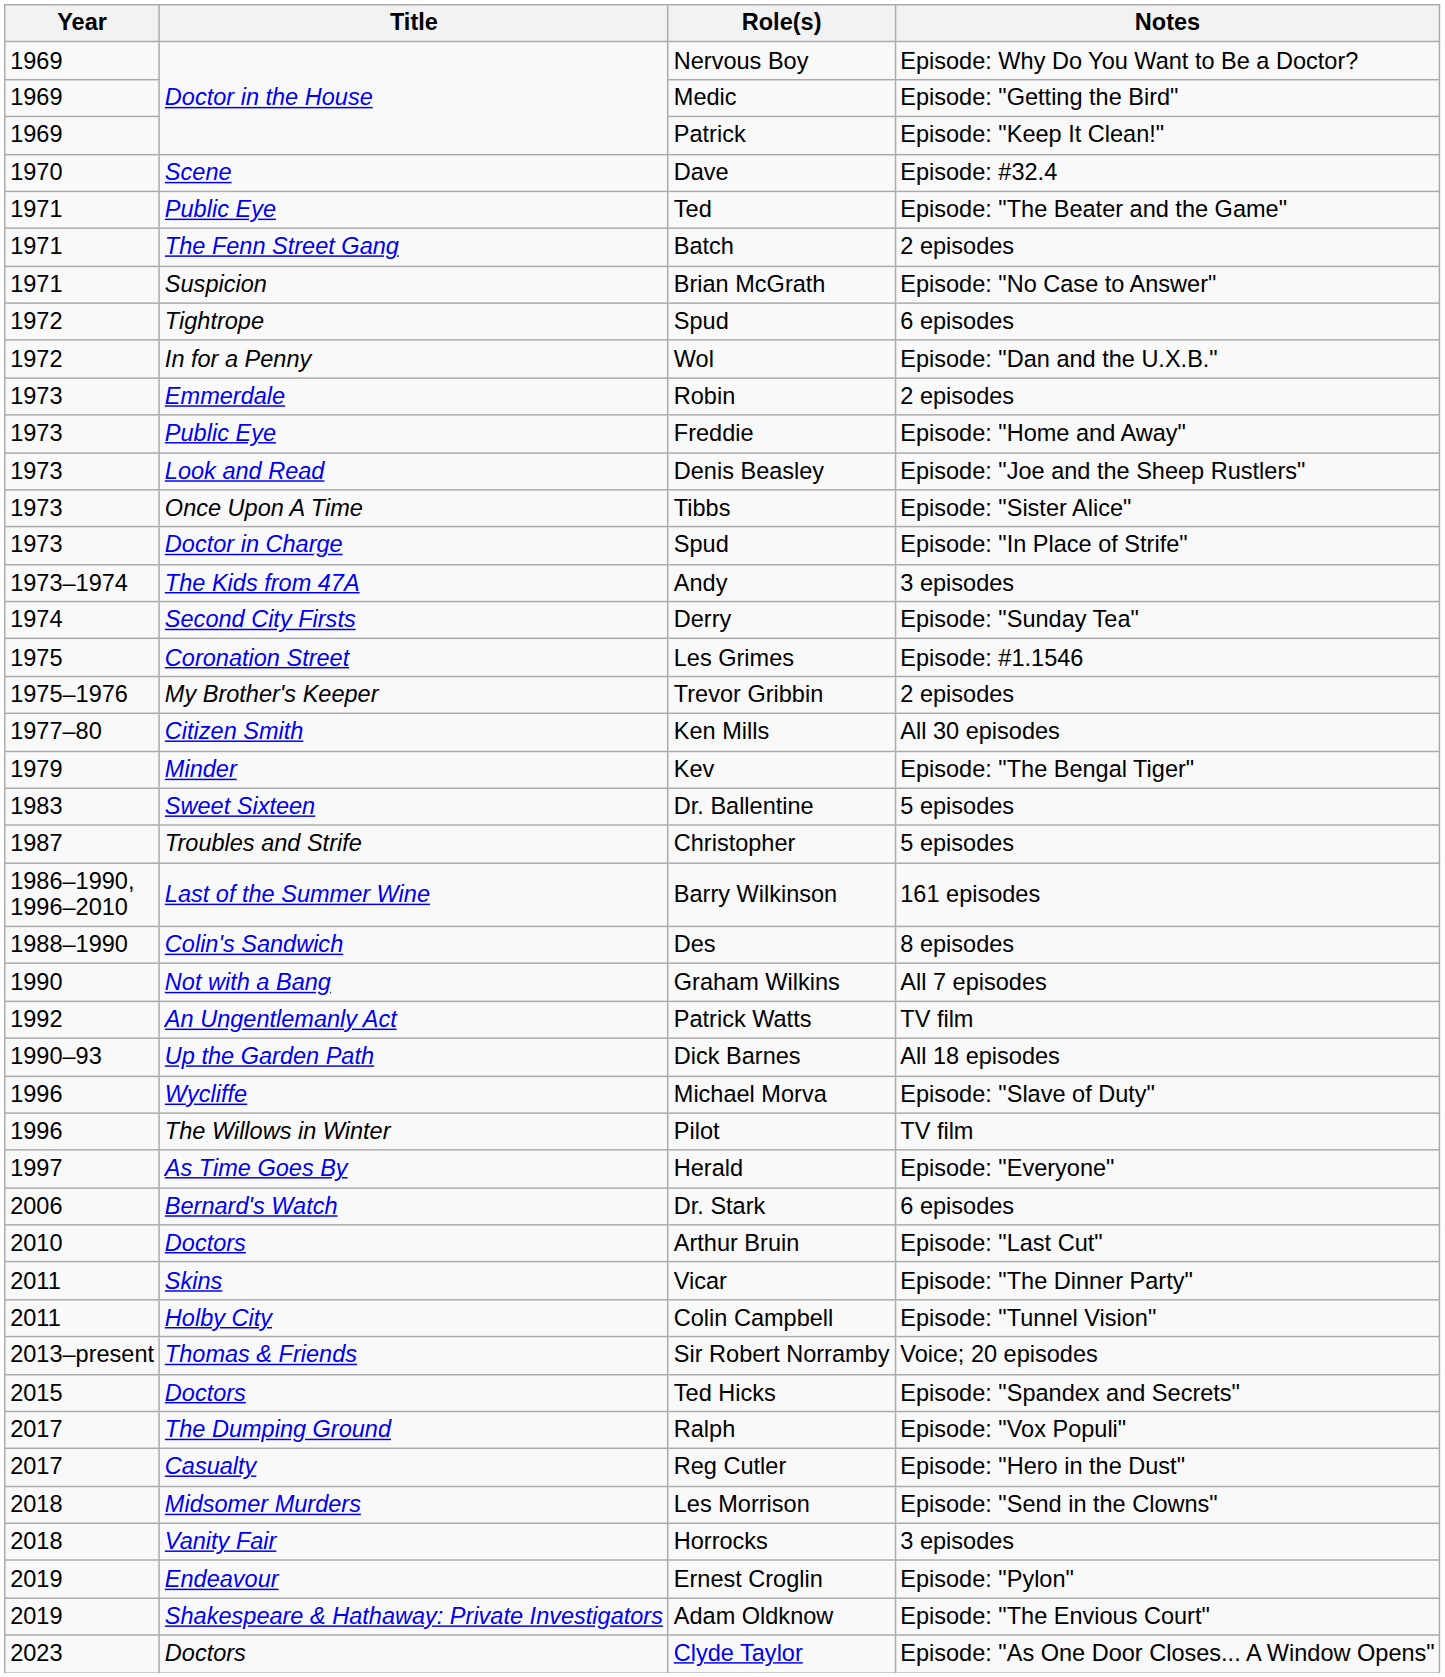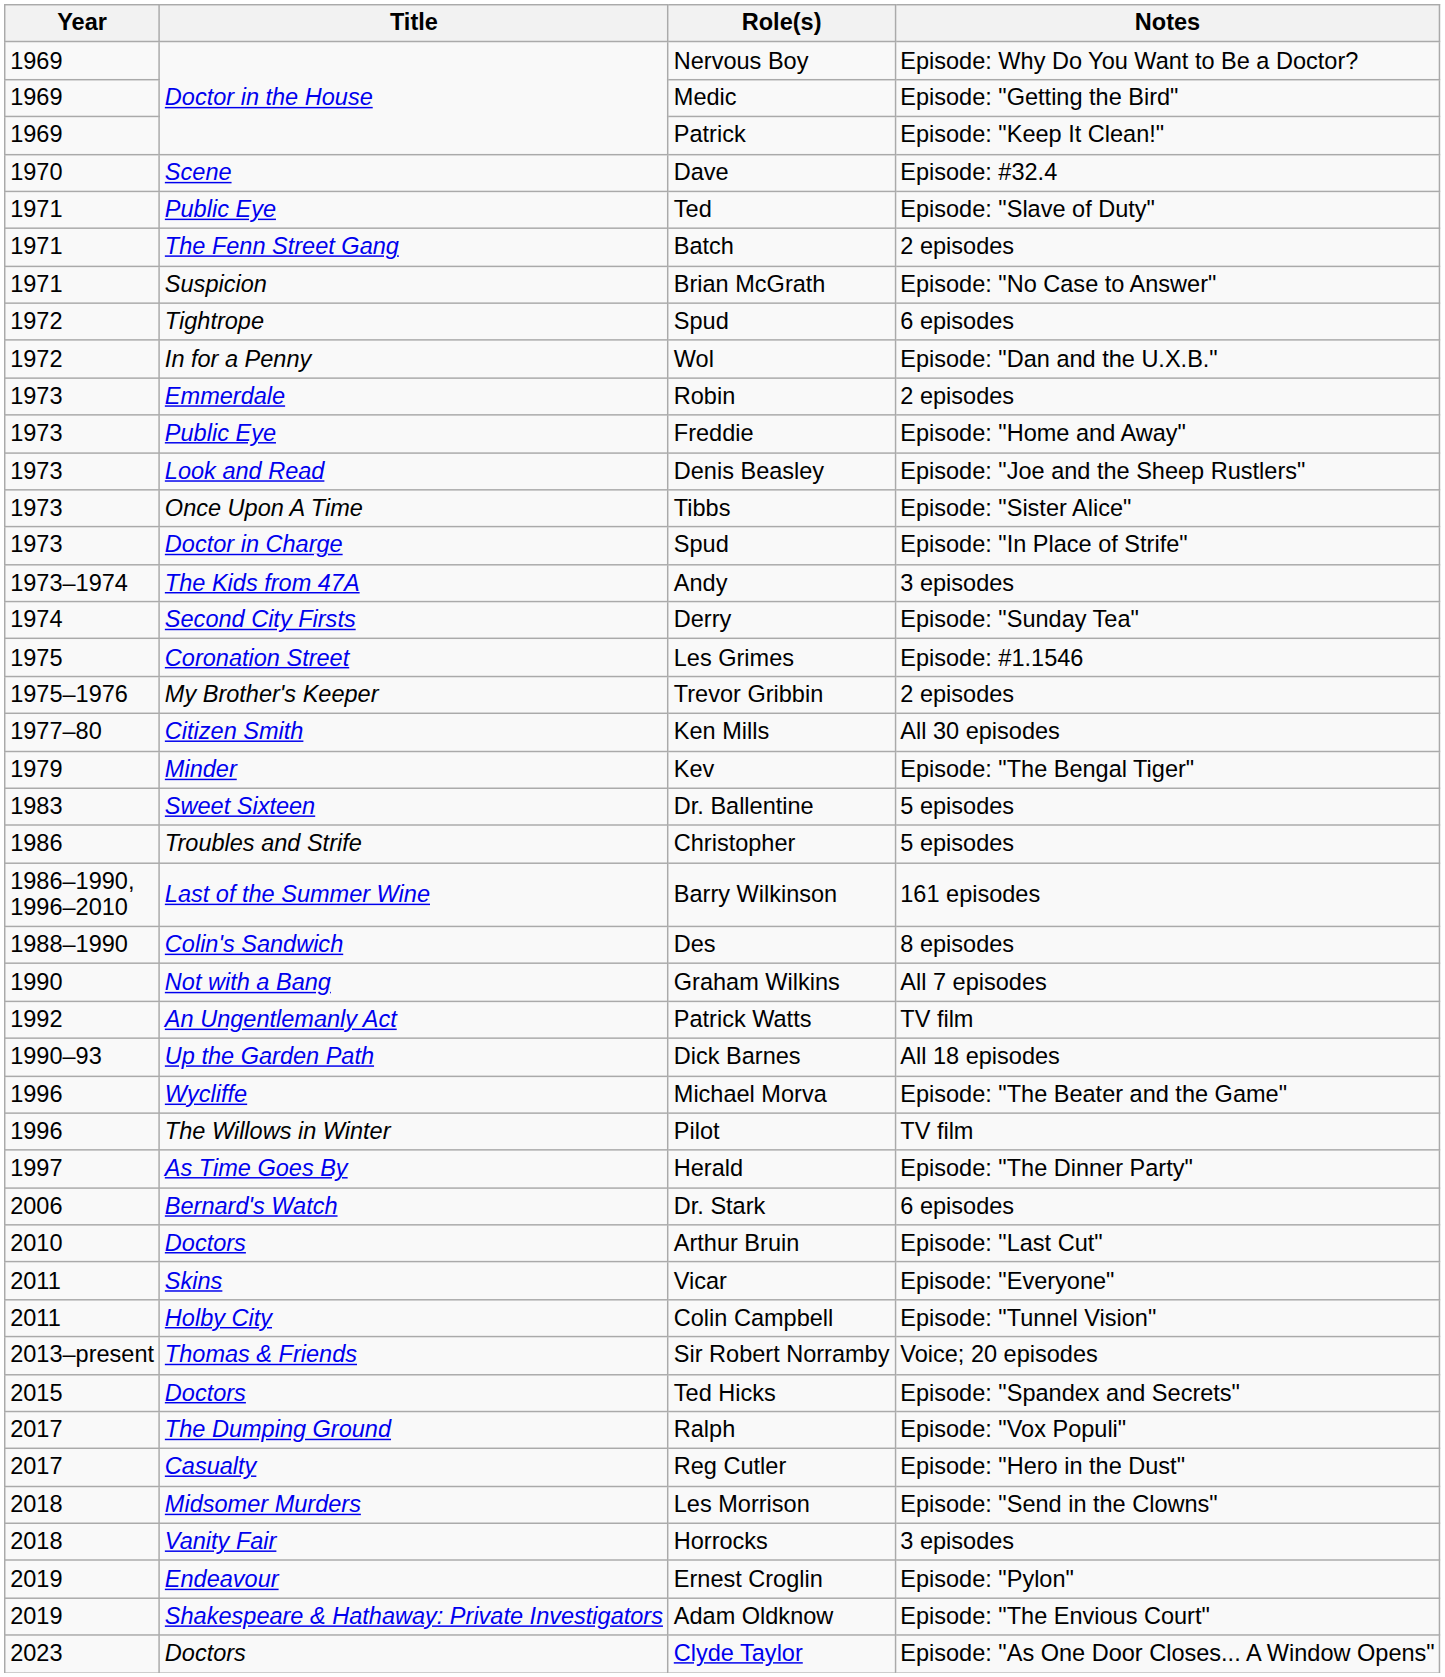 <table class="wikitable">
 <tr>
 <th>Year</th>
 <th>Title</th>
 <th>Role(s)</th>
 <th>Notes</th>
 </tr>
 <tr>
 <td>1969</td>
 <td rowspan=3><em><a href='#'>Doctor in the House</a></em></td>
 <td>Nervous Boy</td>
 <td>Episode: Why Do You Want to Be a Doctor?</td>
 </tr>
 <tr>
 <td>1969</td>
 <td>Medic</td>
 <td>Episode: "Getting the Bird"</td>
 </tr>
 <tr>
 <td>1969</td>
 <td>Patrick</td>
 <td>Episode: "Keep It Clean!"</td>
 </tr>
 <tr>
 <td>1970</td>
 <td><em><a href='#'>Scene</a></em></td>
 <td>Dave</td>
 <td>Episode: #32.4</td>
 </tr>
 <tr>
 <td>1971</td>
 <td><em><a href='#'>Public Eye</a></em></td>
 <td>Ted</td>
-<td>Episode: "The Beater and the Game"</td>
+<td>Episode: "Slave of Duty"</td>
 </tr>
 <tr>
 <td>1971</td>
 <td><em><a href='#'>The Fenn Street Gang</a></em></td>
 <td>Batch</td>
 <td>2 episodes</td>
 </tr>
 <tr>
 <td>1971</td>
 <td><em>Suspicion</em></td>
 <td>Brian McGrath</td>
 <td>Episode: "No Case to Answer"</td>
 </tr>
 <tr>
 <td>1972</td>
 <td><em>Tightrope</em></td>
 <td>Spud</td>
 <td>6 episodes</td>
 </tr>
 <tr>
 <td>1972</td>
 <td><em>In for a Penny</em></td>
 <td>Wol</td>
 <td>Episode: "Dan and the U.X.B."</td>
 </tr>
 <tr>
 <td>1973</td>
 <td><em><a href='#'>Emmerdale</a></em></td>
 <td>Robin</td>
 <td>2 episodes</td>
 </tr>
 <tr>
 <td>1973</td>
 <td><em><a href='#'>Public Eye</a></em></td>
 <td>Freddie</td>
 <td>Episode: "Home and Away"</td>
 </tr>
 <tr>
 <td>1973</td>
 <td><em><a href='#'>Look and Read</a></em></td>
 <td>Denis Beasley</td>
 <td>Episode: "Joe and the Sheep Rustlers"</td>
 </tr>
 <tr>
 <td>1973</td>
 <td><em>Once Upon A Time</em></td>
 <td>Tibbs</td>
 <td>Episode: "Sister Alice"</td>
 </tr>
 <tr>
 <td>1973</td>
 <td><em><a href='#'>Doctor in Charge</a></em></td>
 <td>Spud</td>
 <td>Episode: "In Place of Strife"</td>
 </tr>
 <tr>
 <td>1973–1974</td>
 <td><em><a href='#'>The Kids from 47A</a></em></td>
 <td>Andy</td>
 <td>3 episodes</td>
 </tr>
 <tr>
 <td>1974</td>
 <td><em><a href='#'>Second City Firsts</a></em></td>
 <td>Derry</td>
 <td>Episode: "Sunday Tea"</td>
 </tr>
 <tr>
 <td>1975</td>
 <td><em><a href='#'>Coronation Street</a></em></td>
 <td>Les Grimes</td>
 <td>Episode: #1.1546</td>
 </tr>
 <tr>
 <td>1975–1976</td>
 <td><em>My Brother's Keeper</em></td>
 <td>Trevor Gribbin</td>
 <td>2 episodes</td>
 </tr>
 <tr>
 <td>1977–80</td>
 <td><em><a href='#'>Citizen Smith</a></em></td>
 <td>Ken Mills</td>
 <td>All 30 episodes</td>
 </tr>
 <tr>
 <td>1979</td>
 <td><em><a href='#'>Minder</a></em></td>
 <td>Kev</td>
 <td>Episode: "The Bengal Tiger"</td>
 </tr>
 <tr>
 <td>1983</td>
 <td><em><a href='#'>Sweet Sixteen</a></em></td>
 <td>Dr. Ballentine</td>
 <td>5 episodes</td>
 </tr>
 <tr>
-<td>1987</td>
+<td>1986</td>
 <td><em>Troubles and Strife</em></td>
 <td>Christopher</td>
 <td>5 episodes</td>
 </tr>
 <tr>
 <td>1986–1990, <br> 1996–2010</td>
 <td><em><a href='#'>Last of the Summer Wine</a></em></td>
 <td>Barry Wilkinson</td>
 <td>161 episodes</td>
 </tr>
 <tr>
 <td>1988–1990</td>
 <td><em><a href='#'>Colin's Sandwich</a></em></td>
 <td>Des</td>
 <td>8 episodes</td>
 </tr>
 <tr>
 <td>1990</td>
 <td><em><a href='#'>Not with a Bang</a></em></td>
 <td>Graham Wilkins</td>
 <td>All 7 episodes</td>
 </tr>
 <tr>
 <td>1992</td>
 <td><em><a href='#'>An Ungentlemanly Act</a></em></td>
 <td>Patrick Watts</td>
 <td>TV film</td>
 </tr>
 <tr>
 <td>1990–93</td>
 <td><em><a href='#'>Up the Garden Path</a></em></td>
 <td>Dick Barnes</td>
 <td>All 18 episodes</td>
 </tr>
 <tr>
 <td>1996</td>
 <td><em><a href='#'>Wycliffe</a></em></td>
 <td>Michael Morva</td>
-<td>Episode: "Slave of Duty"</td>
+<td>Episode: "The Beater and the Game"</td>
 </tr>
 <tr>
 <td>1996</td>
 <td><em>The Willows in Winter</em></td>
 <td>Pilot</td>
 <td>TV film</td>
 </tr>
 <tr>
 <td>1997</td>
 <td><em><a href='#'>As Time Goes By</a></em></td>
 <td>Herald</td>
-<td>Episode: "Everyone"</td>
+<td>Episode: "The Dinner Party"</td>
 </tr>
 <tr>
 <td>2006</td>
 <td><em><a href='#'>Bernard's Watch</a></em></td>
 <td>Dr. Stark</td>
 <td>6 episodes</td>
 </tr>
 <tr>
 <td>2010</td>
 <td><em><a href='#'>Doctors</a></em></td>
 <td>Arthur Bruin</td>
 <td>Episode: "Last Cut"</td>
 </tr>
 <tr>
 <td>2011</td>
 <td><em><a href='#'>Skins</a></em></td>
 <td>Vicar</td>
-<td>Episode: "The Dinner Party"</td>
+<td>Episode: "Everyone"</td>
 </tr>
 <tr>
 <td>2011</td>
 <td><em><a href='#'>Holby City</a></em></td>
 <td>Colin Campbell</td>
 <td>Episode: "Tunnel Vision"</td>
 </tr>
 <tr>
 <td>2013–present</td>
 <td><em><a href='#'>Thomas & Friends</a></em></td>
 <td>Sir Robert Norramby</td>
 <td>Voice; 20 episodes</td>
 </tr>
 <tr>
 <td>2015</td>
 <td><em><a href='#'>Doctors</a></em></td>
 <td>Ted Hicks</td>
 <td>Episode: "Spandex and Secrets"</td>
 </tr>
 <tr>
 <td>2017</td>
 <td><em><a href='#'>The Dumping Ground</a></em></td>
 <td>Ralph</td>
 <td>Episode: "Vox Populi"</td>
 </tr>
 <tr>
 <td>2017</td>
 <td><em><a href='#'>Casualty</a></em></td>
 <td>Reg Cutler</td>
 <td>Episode: "Hero in the Dust"</td>
 </tr>
 <tr>
 <td>2018</td>
 <td><em><a href='#'>Midsomer Murders</a></em></td>
 <td>Les Morrison</td>
 <td>Episode: "Send in the Clowns"</td>
 </tr>
 <tr>
 <td>2018</td>
 <td><em><a href='#'>Vanity Fair</a></em></td>
 <td>Horrocks</td>
 <td>3 episodes</td>
 </tr>
 <tr>
 <td>2019</td>
 <td><em><a href='#'>Endeavour</a></em></td>
 <td>Ernest Croglin</td>
 <td>Episode: "Pylon"</td>
 </tr>
 <tr>
 <td>2019</td>
 <td><em><a href='#'>Shakespeare & Hathaway: Private Investigators</a></em></td>
 <td>Adam Oldknow</td>
 <td>Episode: "The Envious Court"</td>
 </tr>
 <tr>
 <td>2023</td>
 <td><em>Doctors</em></td>
 <td><a href='#'>Clyde Taylor</a></td>
 <td>Episode: "As One Door Closes... A Window Opens"</td>
 </tr>
 </table>
